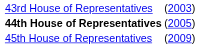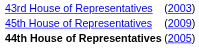 <table id=toc style="float:right">
 <tr>
 <td><a href='#'>43rd House of Representatives</a></td>
 <td>(<a href='#'>2003</a>)</td>
 </tr>
 <tr>
+<td><a href='#'>45th House of Representatives</a></td>
+<td>(<a href='#'>2009</a>)</td>
+</tr>
+<tr>
 <td><strong>44th House of Representatives</strong></td>
 <td>(<a href='#'>2005</a>)</td>
 </tr>
-<tr>
-<td><a href='#'>45th House of Representatives</a></td>
-<td>(<a href='#'>2009</a>)</td>
-</tr>
 </table>
